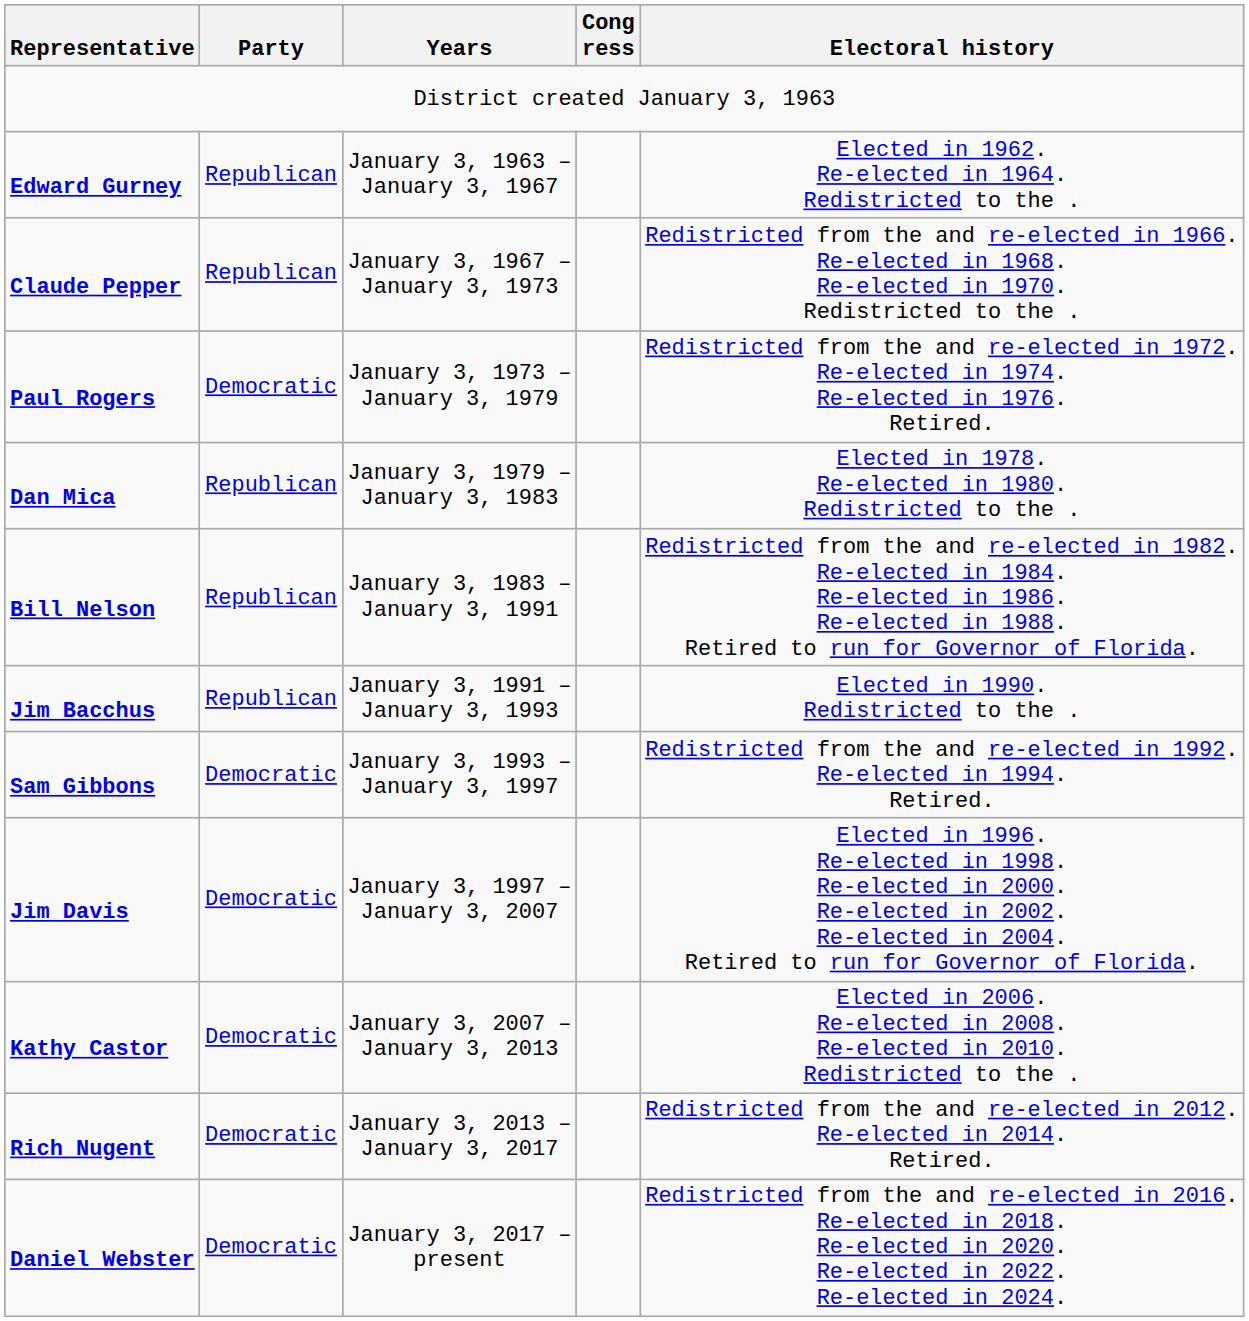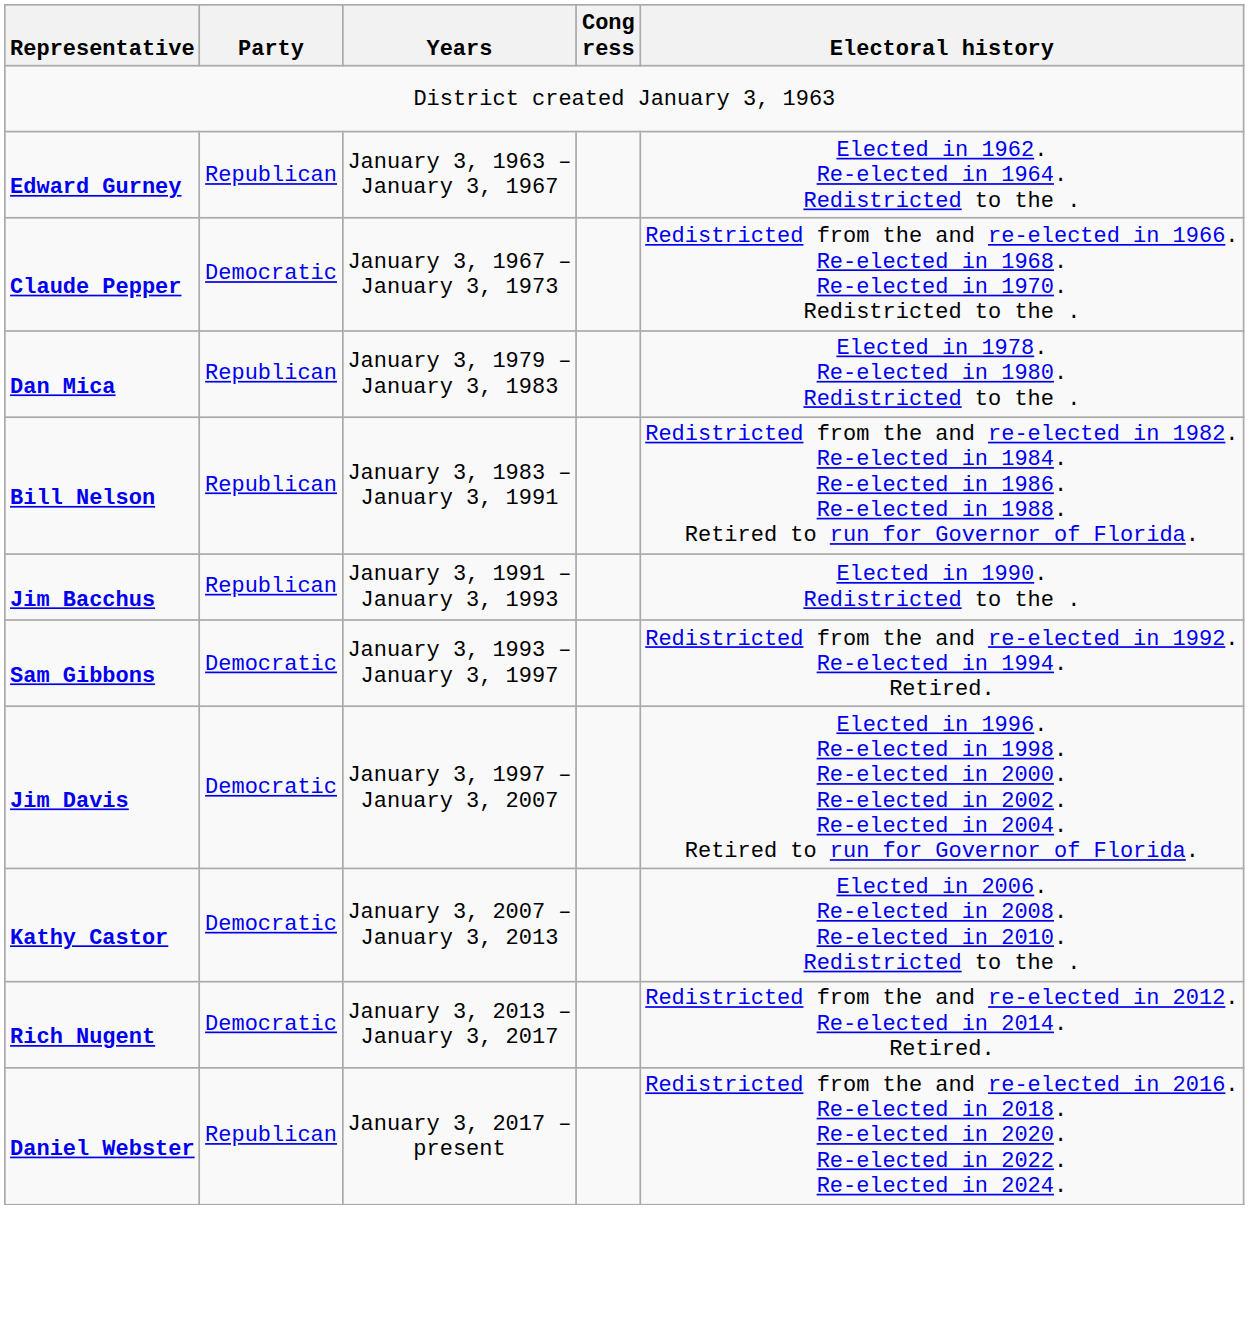 <table class=wikitable style="text-align:center">
 <tr valign=bottom>
 <th>Representative</th>
 <th>Party</th>
 <th>Years</th>
 <th>Cong<br>ress</th>
 <th>Electoral history</th>
 </tr>
 <tr style="height:3em">
 <td colspan=5>District created January 3, 1963</td>
 </tr>
 <tr style="height:3em">
 <td align=left><br><strong><a href='#'>Edward Gurney</a></strong><br></td>
 <td><a href='#'>Republican</a></td>
 <td nowrap>January 3, 1963 –<br>January 3, 1967</td>
 <td></td>
 <td><a href='#'>Elected in 1962</a>.<br><a href='#'>Re-elected in 1964</a>.<br><a href='#'>Redistricted</a> to the .</td>
 </tr>
 <tr style="height:3em">
 <td align=left><br><strong><a href='#'>Claude Pepper</a></strong><br></td>
-<td><a href='#'>Republican</a></td>
+<td><a href='#'>Democratic</a></td>
 <td nowrap>January 3, 1967 –<br>January 3, 1973</td>
 <td></td>
 <td><a href='#'>Redistricted</a> from the  and <a href='#'>re-elected in 1966</a>.<br><a href='#'>Re-elected in 1968</a>.<br><a href='#'>Re-elected in 1970</a>.<br>Redistricted to the .</td>
-</tr>
-<tr style="height:3em">
-<td align=left><br><strong><a href='#'>Paul Rogers</a></strong><br></td>
-<td><a href='#'>Democratic</a></td>
-<td nowrap>January 3, 1973 –<br>January 3, 1979</td>
-<td></td>
-<td><a href='#'>Redistricted</a> from the  and <a href='#'>re-elected in 1972</a>.<br><a href='#'>Re-elected in 1974</a>.<br><a href='#'>Re-elected in 1976</a>.<br>Retired.</td>
 </tr>
 <tr style="height:3em">
 <td align=left><br><strong><a href='#'>Dan Mica</a></strong><br></td>
 <td><a href='#'>Republican</a></td>
 <td nowrap>January 3, 1979 –<br>January 3, 1983</td>
 <td></td>
 <td><a href='#'>Elected in 1978</a>.<br><a href='#'>Re-elected in 1980</a>.<br><a href='#'>Redistricted</a> to the .</td>
 </tr>
 <tr style="height:3em">
 <td align=left><br><strong><a href='#'>Bill Nelson</a></strong><br></td>
 <td><a href='#'>Republican</a></td>
 <td nowrap>January 3, 1983 –<br>January 3, 1991</td>
 <td></td>
 <td><a href='#'>Redistricted</a> from the  and <a href='#'>re-elected in 1982</a>.<br><a href='#'>Re-elected in 1984</a>.<br><a href='#'>Re-elected in 1986</a>.<br><a href='#'>Re-elected in 1988</a>.<br>Retired to <a href='#'>run for Governor of Florida</a>.</td>
 </tr>
 <tr style="height:3em">
 <td align=left><br><strong><a href='#'>Jim Bacchus</a></strong><br></td>
 <td><a href='#'>Republican</a></td>
 <td nowrap>January 3, 1991 –<br>January 3, 1993</td>
 <td></td>
 <td><a href='#'>Elected in 1990</a>.<br><a href='#'>Redistricted</a> to the .</td>
 </tr>
 <tr style="height:3em">
 <td align=left><br><strong><a href='#'>Sam Gibbons</a></strong><br></td>
 <td><a href='#'>Democratic</a></td>
 <td nowrap>January 3, 1993 –<br>January 3, 1997</td>
 <td></td>
 <td><a href='#'>Redistricted</a> from the  and <a href='#'>re-elected in 1992</a>.<br><a href='#'>Re-elected in 1994</a>.<br>Retired.</td>
 </tr>
 <tr style="height:3em">
 <td align=left><br><strong><a href='#'>Jim Davis</a></strong><br></td>
 <td><a href='#'>Democratic</a></td>
 <td nowrap>January 3, 1997 –<br>January 3, 2007</td>
 <td></td>
 <td><a href='#'>Elected in 1996</a>.<br><a href='#'>Re-elected in 1998</a>.<br><a href='#'>Re-elected in 2000</a>.<br><a href='#'>Re-elected in 2002</a>.<br><a href='#'>Re-elected in 2004</a>.<br> Retired to <a href='#'>run for Governor of Florida</a>.</td>
 </tr>
 <tr style="height:3em">
 <td align=left><br><strong><a href='#'>Kathy Castor</a></strong><br></td>
 <td><a href='#'>Democratic</a></td>
 <td nowrap>January 3, 2007 –<br>January 3, 2013</td>
 <td></td>
 <td><a href='#'>Elected in 2006</a>.<br><a href='#'>Re-elected in 2008</a>.<br><a href='#'>Re-elected in 2010</a>.<br><a href='#'>Redistricted</a> to the .</td>
 </tr>
 <tr style="height:3em">
 <td align=left><br><strong><a href='#'>Rich Nugent</a></strong><br></td>
 <td><a href='#'>Democratic</a></td>
 <td nowrap>January 3, 2013 –<br>January 3, 2017</td>
 <td></td>
 <td><a href='#'>Redistricted</a> from the  and <a href='#'>re-elected in 2012</a>.<br><a href='#'>Re-elected in 2014</a>.<br>Retired.</td>
 </tr>
 <tr style="height:3em">
 <td align=left><br><strong><a href='#'>Daniel Webster</a></strong><br></td>
-<td><a href='#'>Democratic</a></td>
+<td><a href='#'>Republican</a></td>
 <td nowrap>January 3, 2017 –<br>present</td>
 <td></td>
 <td><a href='#'>Redistricted</a> from the  and <a href='#'>re-elected in 2016</a>.<br><a href='#'>Re-elected in 2018</a>.<br><a href='#'>Re-elected in 2020</a>.<br><a href='#'>Re-elected in 2022</a>.<br><a href='#'>Re-elected in 2024</a>.</td>
 </tr>
 </table>
